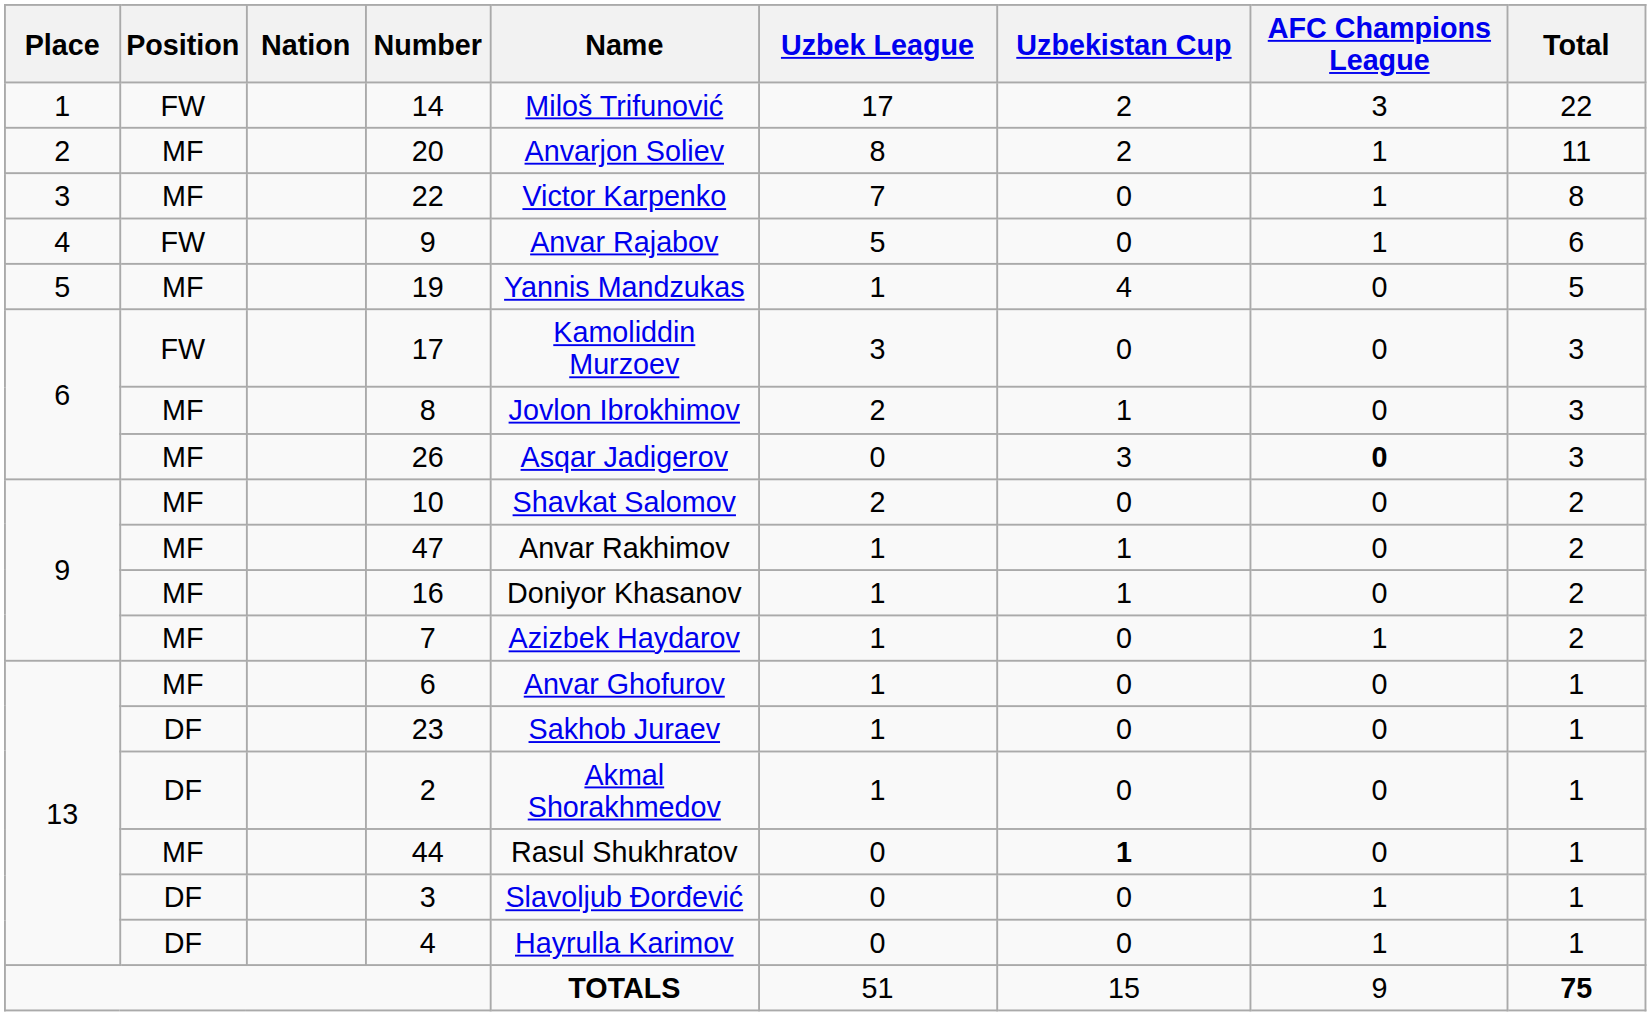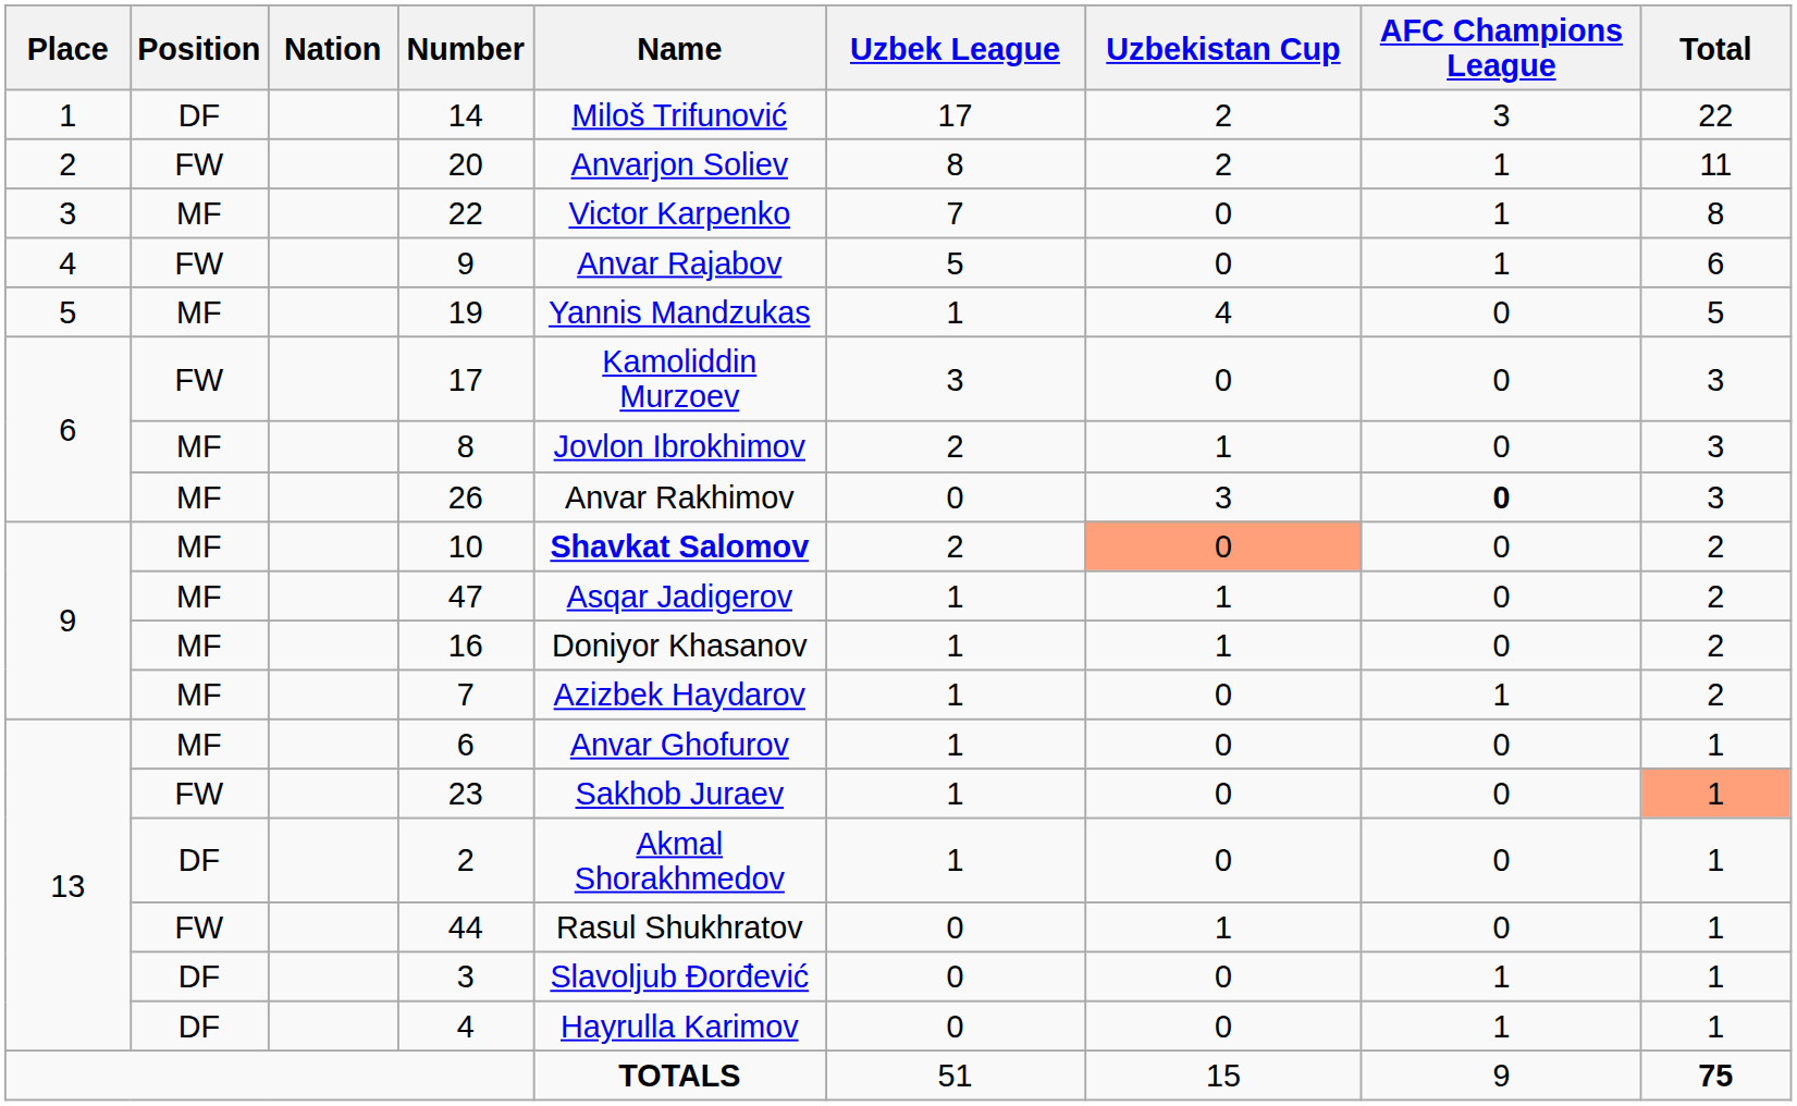 <table class="wikitable" style="font-size: 95%; text-align: center;">
 <tr>
 <th width=60>Place</th>
 <th width=60>Position</th>
 <th width=60>Nation</th>
 <th width=60>Number</th>
 <th width=150>Name</th>
 <th width=150><a href='#'>Uzbek League</a></th>
 <th width=150><a href='#'>Uzbekistan Cup</a></th>
 <th width=150><a href='#'>AFC Champions League</a></th>
 <th width=80>Total</th>
 </tr>
 <tr>
 <td>1</td>
-<td>FW</td>
+<td>DF</td>
 <td></td>
 <td>14</td>
 <td><a href='#'>Miloš Trifunović</a></td>
 <td>17</td>
 <td>2</td>
 <td>3</td>
 <td>22</td>
 </tr>
 <tr>
 <td>2</td>
-<td>MF</td>
+<td>FW</td>
 <td></td>
 <td>20</td>
 <td><a href='#'>Anvarjon Soliev</a></td>
 <td>8</td>
 <td>2</td>
 <td>1</td>
 <td>11</td>
 </tr>
 <tr>
 <td>3</td>
 <td>MF</td>
 <td></td>
 <td>22</td>
 <td><a href='#'>Victor Karpenko</a></td>
 <td>7</td>
 <td>0</td>
 <td>1</td>
 <td>8</td>
 </tr>
 <tr>
 <td>4</td>
 <td>FW</td>
 <td></td>
 <td>9</td>
 <td><a href='#'>Anvar Rajabov</a></td>
 <td>5</td>
 <td>0</td>
 <td>1</td>
 <td>6</td>
 </tr>
 <tr>
 <td>5</td>
 <td>MF</td>
 <td></td>
 <td>19</td>
 <td><a href='#'>Yannis Mandzukas</a></td>
 <td>1</td>
 <td>4</td>
 <td>0</td>
 <td>5</td>
 </tr>
 <tr>
 <td rowspan="3">6</td>
 <td>FW</td>
 <td></td>
 <td>17</td>
 <td><a href='#'>Kamoliddin Murzoev</a></td>
 <td>3</td>
 <td>0</td>
 <td>0</td>
 <td>3</td>
 </tr>
 <tr>
 <td>MF</td>
 <td></td>
 <td>8</td>
 <td><a href='#'>Jovlon Ibrokhimov</a></td>
 <td>2</td>
 <td>1</td>
 <td>0</td>
 <td>3</td>
 </tr>
 <tr>
 <td>MF</td>
 <td></td>
 <td>26</td>
-<td><a href='#'>Asqar Jadigerov</a></td>
+<td>Anvar Rakhimov</td>
 <td>0</td>
 <td>3</td>
 <td><strong>0</strong></td>
 <td>3</td>
 </tr>
 <tr>
 <td rowspan="4">9</td>
 <td>MF</td>
 <td></td>
 <td>10</td>
-<td><a href='#'>Shavkat Salomov</a></td>
+<td><strong><a href='#'>Shavkat Salomov</a></strong></td>
 <td>2</td>
-<td>0</td>
+<td style="background: lightsalmon;">0</td>
 <td>0</td>
 <td>2</td>
 </tr>
 <tr>
 <td>MF</td>
 <td></td>
 <td>47</td>
-<td>Anvar Rakhimov</td>
+<td><a href='#'>Asqar Jadigerov</a></td>
 <td>1</td>
 <td>1</td>
 <td>0</td>
 <td>2</td>
 </tr>
 <tr>
 <td>MF</td>
 <td></td>
 <td>16</td>
 <td>Doniyor Khasanov</td>
 <td>1</td>
 <td>1</td>
 <td>0</td>
 <td>2</td>
 </tr>
 <tr>
 <td>MF</td>
 <td></td>
 <td>7</td>
 <td><a href='#'>Azizbek Haydarov</a></td>
 <td>1</td>
 <td>0</td>
 <td>1</td>
 <td>2</td>
 </tr>
 <tr>
 <td rowspan="6">13</td>
 <td>MF</td>
 <td></td>
 <td>6</td>
 <td><a href='#'>Anvar Ghofurov</a></td>
 <td>1</td>
 <td>0</td>
 <td>0</td>
 <td>1</td>
 </tr>
 <tr>
-<td>DF</td>
+<td>FW</td>
 <td></td>
 <td>23</td>
 <td><a href='#'>Sakhob Juraev</a></td>
 <td>1</td>
 <td>0</td>
 <td>0</td>
-<td>1</td>
+<td style="background: lightsalmon;">1</td>
 </tr>
 <tr>
 <td>DF</td>
 <td></td>
 <td>2</td>
 <td><a href='#'>Akmal Shorakhmedov</a></td>
 <td>1</td>
 <td>0</td>
 <td>0</td>
 <td>1</td>
 </tr>
 <tr>
-<td>MF</td>
+<td>FW</td>
 <td></td>
 <td>44</td>
 <td>Rasul Shukhratov</td>
 <td>0</td>
-<td><strong>1</strong></td>
+<td>1</td>
 <td>0</td>
 <td>1</td>
 </tr>
 <tr>
 <td>DF</td>
 <td></td>
 <td>3</td>
 <td><a href='#'>Slavoljub Đorđević</a></td>
 <td>0</td>
 <td>0</td>
 <td>1</td>
 <td>1</td>
 </tr>
 <tr>
 <td>DF</td>
 <td></td>
 <td>4</td>
 <td><a href='#'>Hayrulla Karimov</a></td>
 <td>0</td>
 <td>0</td>
 <td>1</td>
 <td>1</td>
 </tr>
 <tr>
 <td colspan="4"></td>
 <td><strong>TOTALS</strong></td>
 <td>51</td>
 <td>15</td>
 <td>9</td>
 <td><strong>75</strong></td>
 </tr>
 </table>
